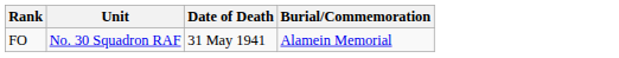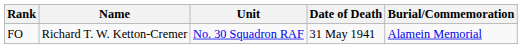 <table class="wikitable">
 <tr>
 <th>Rank</th>
+<th>Name</th>
 <th>Unit</th>
 <th>Date of Death</th>
 <th>Burial/Commemoration</th>
 </tr>
 <tr>
 <td>FO</td>
+<td>Richard T. W. Ketton-Cremer</td>
 <td><a href='#'>No. 30 Squadron RAF</a></td>
 <td>31 May 1941</td>
 <td><a href='#'>Alamein Memorial</a></td>
 </tr>
 </table>
